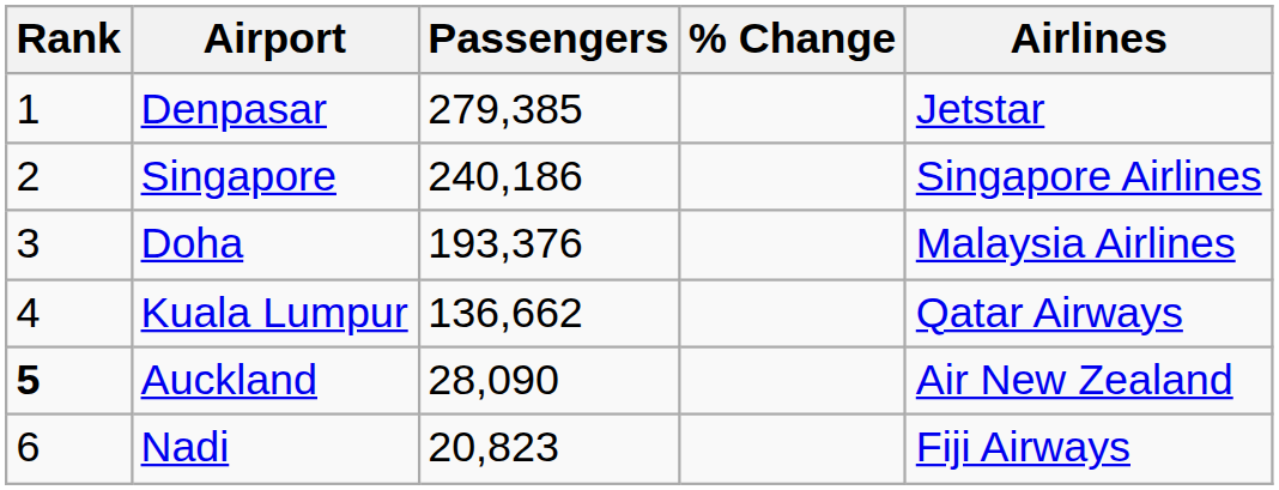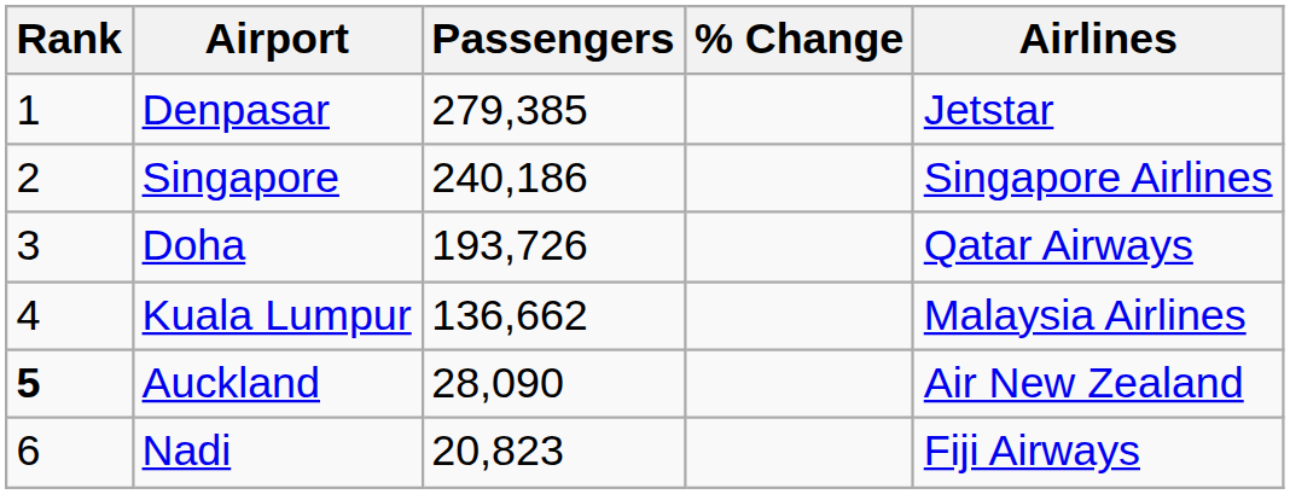 <table class="wikitable sortable" width= align=>
 <tr>
 <th>Rank</th>
 <th>Airport</th>
 <th>Passengers</th>
 <th>% Change</th>
 <th>Airlines</th>
 </tr>
 <tr>
 <td>1</td>
 <td><a href='#'>Denpasar</a></td>
 <td>279,385</td>
 <td> </td>
 <td><a href='#'>Jetstar</a></td>
 </tr>
 <tr>
 <td>2</td>
 <td><a href='#'>Singapore</a></td>
 <td>240,186</td>
 <td> </td>
 <td><a href='#'>Singapore Airlines</a></td>
 </tr>
 <tr>
 <td>3</td>
 <td><a href='#'>Doha</a></td>
-<td>193,376</td>
+<td>193,726</td>
 <td> </td>
-<td><a href='#'>Malaysia Airlines</a></td>
+<td><a href='#'>Qatar Airways</a></td>
 </tr>
 <tr>
 <td>4</td>
 <td><a href='#'>Kuala Lumpur</a></td>
 <td>136,662</td>
 <td> </td>
-<td><a href='#'>Qatar Airways</a></td>
+<td><a href='#'>Malaysia Airlines</a></td>
 </tr>
 <tr>
 <td><strong>5</strong></td>
 <td><a href='#'>Auckland</a></td>
 <td>28,090</td>
 <td> </td>
 <td><a href='#'>Air New Zealand</a></td>
 </tr>
 <tr>
 <td>6</td>
 <td><a href='#'>Nadi</a></td>
 <td>20,823</td>
 <td> </td>
 <td><a href='#'>Fiji Airways</a></td>
 </tr>
 </table>
